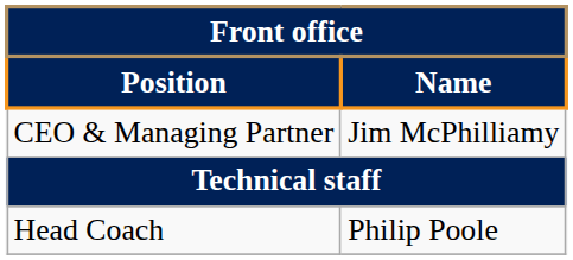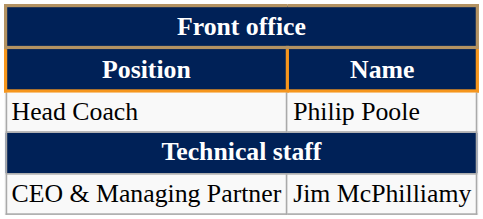 <table class="wikitable">
 <tr>
 <th colspan="2" style="background:#002157; color:#FFFFFF; border:2px solid #B39262;">Front office</th>
 </tr>
 <tr>
 <th style="background:#002157; color:#FFFFFF; border:2px solid #F6961D;">Position</th>
 <th style="background:#002157; color:#FFFFFF; border:2px solid #F6961D;">Name</th>
 </tr>
 <tr>
-<td>CEO & Managing Partner</td>
-<td> Jim McPhilliamy</td>
+<td>Head Coach</td>
+<td> Philip Poole</td>
 </tr>
 <tr>
 <th colspan="2" style="background:#002157; color:#FFFFFF;">Technical staff</th>
 </tr>
 <tr>
-<td>Head Coach</td>
-<td> Philip Poole</td>
+<td>CEO & Managing Partner</td>
+<td> Jim McPhilliamy</td>
 </tr>
 </table>
